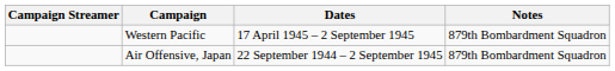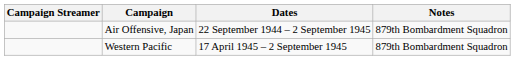 <table class="wikitable">
 <tr style="background:#efefef;">
 <th>Campaign Streamer</th>
 <th>Campaign</th>
 <th>Dates</th>
 <th>Notes</th>
 </tr>
 <tr>
 <td></td>
+<td>Air Offensive, Japan</td>
+<td>22 September 1944 – 2 September 1945</td>
+<td>879th Bombardment Squadron</td>
+</tr>
+<tr>
+<td></td>
 <td>Western Pacific</td>
 <td>17 April 1945 – 2 September 1945</td>
 <td>879th Bombardment Squadron</td>
 </tr>
-<tr>
-<td></td>
-<td>Air Offensive, Japan</td>
-<td>22 September 1944 – 2 September 1945</td>
-<td>879th Bombardment Squadron</td>
-</tr>
 </table>
